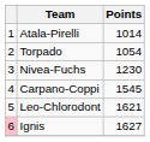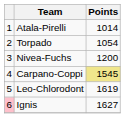 <table class="wikitable">
 <tr>
 <th></th>
 <th>Team</th>
 <th>Points</th>
 </tr>
 <tr>
 <td style="text-align:center">1</td>
 <td>Atala-Pirelli</td>
 <td align="right">1014</td>
 </tr>
 <tr>
 <td style="text-align:center">2</td>
 <td>Torpado</td>
 <td align="right">1054</td>
 </tr>
 <tr>
 <td style="text-align:center">3</td>
 <td>Nivea-Fuchs</td>
-<td align="right">1230</td>
+<td align="right">1200</td>
 </tr>
 <tr>
 <td style="text-align:center">4</td>
 <td>Carpano-Coppi</td>
-<td align="right">1545</td>
+<td align="right" style="background: khaki;">1545</td>
 </tr>
 <tr>
 <td style="text-align:center">5</td>
 <td>Leo-Chlorodont</td>
-<td align="right">1621</td>
+<td align="right">1619</td>
 </tr>
 <tr>
 <td style="background: pink; text-align:center">6</td>
 <td>Ignis</td>
 <td align="right">1627</td>
 </tr>
 <tr>
 </tr>
 </table>
